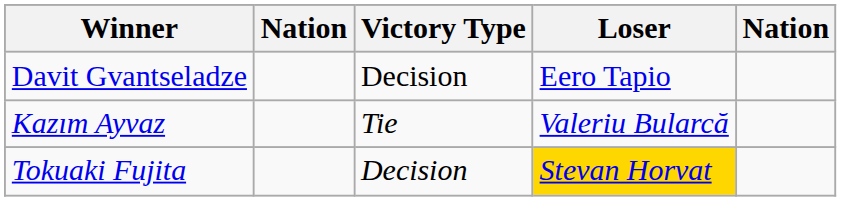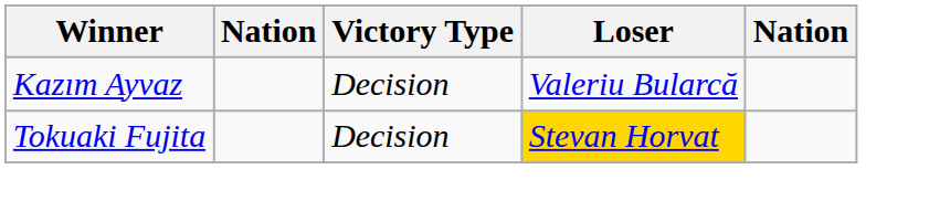 <table class="wikitable sortable" style="text-align:left;">
 <tr>
 <th>Winner</th>
 <th>Nation</th>
 <th>Victory Type</th>
 <th>Loser</th>
 <th>Nation</th>
 </tr>
-<tr>
-<td><a href='#'>Davit Gvantseladze</a></td>
-<td></td>
-<td>Decision</td>
-<td><a href='#'>Eero Tapio</a></td>
-<td></td>
-</tr>
 <tr style="font-style: italic">
 <td><a href='#'>Kazım Ayvaz</a></td>
 <td></td>
-<td>Tie</td>
+<td>Decision</td>
 <td><a href='#'>Valeriu Bularcă</a></td>
 <td></td>
 </tr>
 <tr style="font-style: italic">
 <td><a href='#'>Tokuaki Fujita</a></td>
 <td></td>
 <td>Decision</td>
 <td style="background: gold;"><a href='#'>Stevan Horvat</a></td>
 <td></td>
 </tr>
 </table>
